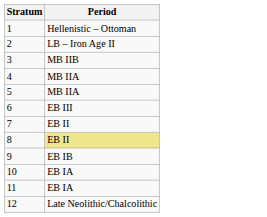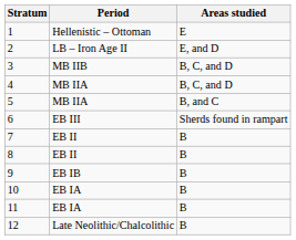 <table class="wikitable collapsible">
 <tr>
 <th>Stratum</th>
 <th>Period</th>
+<th>Areas studied</th>
 </tr>
 <tr>
 <td>1</td>
 <td>Hellenistic – Ottoman</td>
+<td>E</td>
 </tr>
 <tr>
 <td>2</td>
 <td>LB – Iron Age II</td>
+<td>E, and D</td>
 </tr>
 <tr>
 <td>3</td>
 <td>MB IIB</td>
+<td>B, C, and D</td>
 </tr>
 <tr>
 <td>4</td>
 <td>MB IIA</td>
+<td>B, C, and D</td>
 </tr>
 <tr>
 <td>5</td>
 <td>MB IIA</td>
+<td>B, and C</td>
 </tr>
 <tr>
 <td>6</td>
 <td>EB III</td>
+<td>Sherds found in rampart</td>
 </tr>
 <tr>
 <td>7</td>
 <td>EB II</td>
+<td>B</td>
 </tr>
 <tr>
 <td>8</td>
-<td style="background: khaki;">EB II</td>
+<td>EB II</td>
+<td>B</td>
 </tr>
 <tr>
 <td>9</td>
 <td>EB IB</td>
+<td>B</td>
 </tr>
 <tr>
 <td>10</td>
 <td>EB IA</td>
+<td>B</td>
 </tr>
 <tr>
 <td>11</td>
 <td>EB IA</td>
+<td>B</td>
 </tr>
 <tr>
 <td>12</td>
 <td>Late Neolithic/Chalcolithic</td>
+<td>B</td>
 </tr>
 </table>
